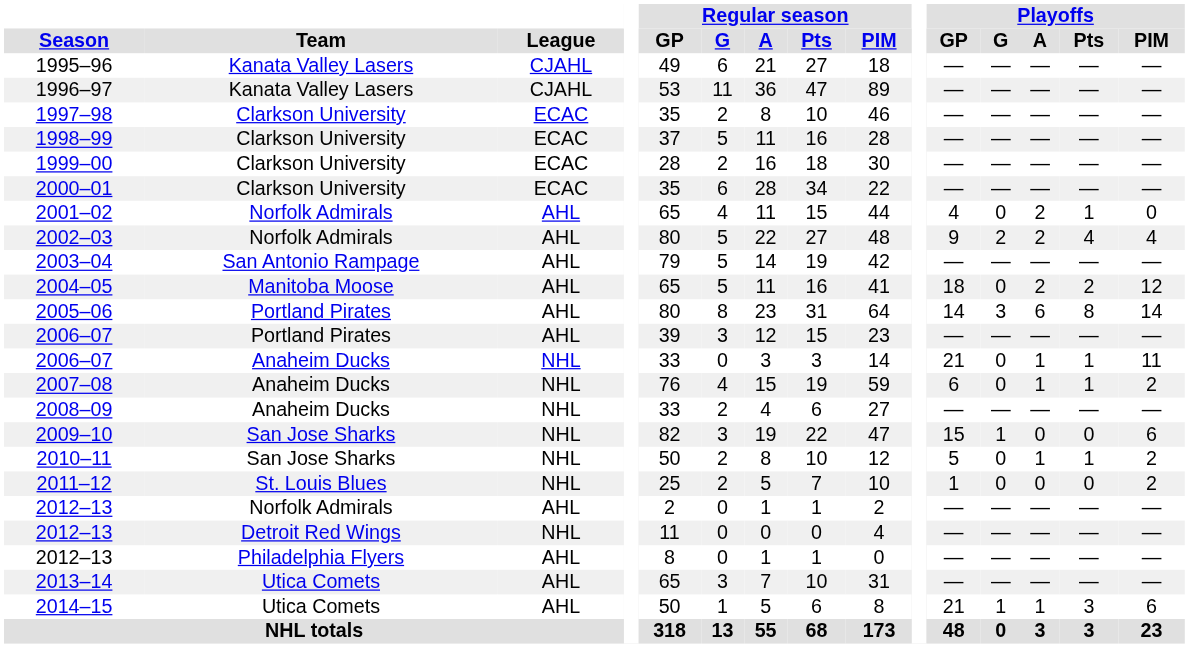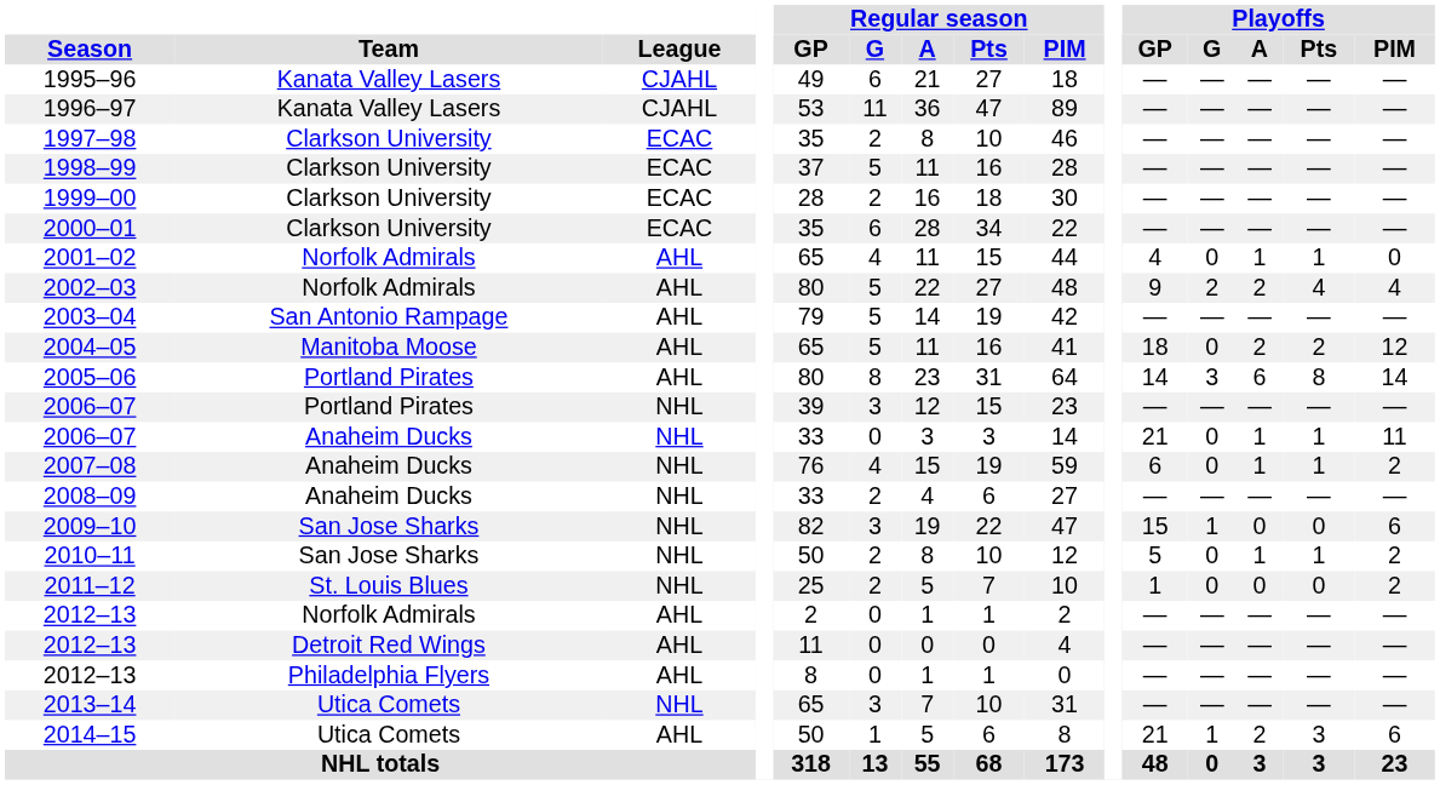 <table border="0" cellpadding="1" cellspacing="0" style="text-align:center; width:60em;">
 <tr style="background:#e0e0e0;">
 <th colspan="3"  bgcolor="#ffffff"> </th>
 <th rowspan="99" bgcolor="#ffffff"> </th>
 <th colspan="5"><a href='#'>Regular season</a></th>
 <th rowspan="99" bgcolor="#ffffff"> </th>
 <th colspan="5"><a href='#'>Playoffs</a></th>
 </tr>
 <tr style="background:#e0e0e0;">
 <th><a href='#'>Season</a></th>
 <th>Team</th>
 <th>League</th>
 <th>GP</th>
 <th><a href='#'>G</a></th>
 <th><a href='#'>A</a></th>
 <th><a href='#'>Pts</a></th>
 <th><a href='#'>PIM</a></th>
 <th>GP</th>
 <th>G</th>
 <th>A</th>
 <th>Pts</th>
 <th>PIM</th>
 </tr>
 <tr ALIGN="center">
 <td>1995–96</td>
 <td><a href='#'>Kanata Valley Lasers</a></td>
 <td><a href='#'>CJAHL</a></td>
 <td>49</td>
 <td>6</td>
 <td>21</td>
 <td>27</td>
 <td>18</td>
 <td>—</td>
 <td>—</td>
 <td>—</td>
 <td>—</td>
 <td>—</td>
 </tr>
 <tr ALIGN="center" bgcolor="#f0f0f0">
 <td>1996–97</td>
 <td>Kanata Valley Lasers</td>
 <td>CJAHL</td>
 <td>53</td>
 <td>11</td>
 <td>36</td>
 <td>47</td>
 <td>89</td>
 <td>—</td>
 <td>—</td>
 <td>—</td>
 <td>—</td>
 <td>—</td>
 </tr>
 <tr ALIGN="center">
 <td><a href='#'>1997–98</a></td>
 <td><a href='#'>Clarkson University</a></td>
 <td><a href='#'>ECAC</a></td>
 <td>35</td>
 <td>2</td>
 <td>8</td>
 <td>10</td>
 <td>46</td>
 <td>—</td>
 <td>—</td>
 <td>—</td>
 <td>—</td>
 <td>—</td>
 </tr>
 <tr ALIGN="center" bgcolor="#f0f0f0">
 <td><a href='#'>1998–99</a></td>
 <td>Clarkson University</td>
 <td>ECAC</td>
 <td>37</td>
 <td>5</td>
 <td>11</td>
 <td>16</td>
 <td>28</td>
 <td>—</td>
 <td>—</td>
 <td>—</td>
 <td>—</td>
 <td>—</td>
 </tr>
 <tr ALIGN="center">
 <td><a href='#'>1999–00</a></td>
 <td>Clarkson University</td>
 <td>ECAC</td>
 <td>28</td>
 <td>2</td>
 <td>16</td>
 <td>18</td>
 <td>30</td>
 <td>—</td>
 <td>—</td>
 <td>—</td>
 <td>—</td>
 <td>—</td>
 </tr>
 <tr ALIGN="center" bgcolor="#f0f0f0">
 <td><a href='#'>2000–01</a></td>
 <td>Clarkson University</td>
 <td>ECAC</td>
 <td>35</td>
 <td>6</td>
 <td>28</td>
 <td>34</td>
 <td>22</td>
 <td>—</td>
 <td>—</td>
 <td>—</td>
 <td>—</td>
 <td>—</td>
 </tr>
 <tr ALIGN="center">
 <td><a href='#'>2001–02</a></td>
 <td><a href='#'>Norfolk Admirals</a></td>
 <td><a href='#'>AHL</a></td>
 <td>65</td>
 <td>4</td>
 <td>11</td>
 <td>15</td>
 <td>44</td>
 <td>4</td>
 <td>0</td>
-<td>2</td>
+<td>1</td>
 <td>1</td>
 <td>0</td>
 </tr>
 <tr ALIGN="center" bgcolor="#f0f0f0">
 <td><a href='#'>2002–03</a></td>
 <td>Norfolk Admirals</td>
 <td>AHL</td>
 <td>80</td>
 <td>5</td>
 <td>22</td>
 <td>27</td>
 <td>48</td>
 <td>9</td>
 <td>2</td>
 <td>2</td>
 <td>4</td>
 <td>4</td>
 </tr>
 <tr ALIGN="center">
 <td><a href='#'>2003–04</a></td>
 <td><a href='#'>San Antonio Rampage</a></td>
 <td>AHL</td>
 <td>79</td>
 <td>5</td>
 <td>14</td>
 <td>19</td>
 <td>42</td>
 <td>—</td>
 <td>—</td>
 <td>—</td>
 <td>—</td>
 <td>—</td>
 </tr>
 <tr ALIGN="center" bgcolor="#f0f0f0">
 <td><a href='#'>2004–05</a></td>
 <td><a href='#'>Manitoba Moose</a></td>
 <td>AHL</td>
 <td>65</td>
 <td>5</td>
 <td>11</td>
 <td>16</td>
 <td>41</td>
 <td>18</td>
 <td>0</td>
 <td>2</td>
 <td>2</td>
 <td>12</td>
 </tr>
 <tr ALIGN="center">
 <td><a href='#'>2005–06</a></td>
 <td><a href='#'>Portland Pirates</a></td>
 <td>AHL</td>
 <td>80</td>
 <td>8</td>
 <td>23</td>
 <td>31</td>
 <td>64</td>
 <td>14</td>
 <td>3</td>
 <td>6</td>
 <td>8</td>
 <td>14</td>
 </tr>
 <tr ALIGN="center" bgcolor="#f0f0f0">
 <td><a href='#'>2006–07</a></td>
 <td>Portland Pirates</td>
-<td>AHL</td>
+<td>NHL</td>
 <td>39</td>
 <td>3</td>
 <td>12</td>
 <td>15</td>
 <td>23</td>
 <td>—</td>
 <td>—</td>
 <td>—</td>
 <td>—</td>
 <td>—</td>
 </tr>
 <tr ALIGN="center">
 <td><a href='#'>2006–07</a></td>
 <td><a href='#'>Anaheim Ducks</a></td>
 <td><a href='#'>NHL</a></td>
 <td>33</td>
 <td>0</td>
 <td>3</td>
 <td>3</td>
 <td>14</td>
 <td>21</td>
 <td>0</td>
 <td>1</td>
 <td>1</td>
 <td>11</td>
 </tr>
 <tr ALIGN="center" bgcolor="#f0f0f0">
 <td><a href='#'>2007–08</a></td>
 <td>Anaheim Ducks</td>
 <td>NHL</td>
 <td>76</td>
 <td>4</td>
 <td>15</td>
 <td>19</td>
 <td>59</td>
 <td>6</td>
 <td>0</td>
 <td>1</td>
 <td>1</td>
 <td>2</td>
 </tr>
 <tr ALIGN="center">
 <td><a href='#'>2008–09</a></td>
 <td>Anaheim Ducks</td>
 <td>NHL</td>
 <td>33</td>
 <td>2</td>
 <td>4</td>
 <td>6</td>
 <td>27</td>
 <td>—</td>
 <td>—</td>
 <td>—</td>
 <td>—</td>
 <td>—</td>
 </tr>
 <tr ALIGN="center" bgcolor="#f0f0f0">
 <td><a href='#'>2009–10</a></td>
 <td><a href='#'>San Jose Sharks</a></td>
 <td>NHL</td>
 <td>82</td>
 <td>3</td>
 <td>19</td>
 <td>22</td>
 <td>47</td>
 <td>15</td>
 <td>1</td>
 <td>0</td>
 <td>0</td>
 <td>6</td>
 </tr>
 <tr ALIGN="center">
 <td><a href='#'>2010–11</a></td>
 <td>San Jose Sharks</td>
 <td>NHL</td>
 <td>50</td>
 <td>2</td>
 <td>8</td>
 <td>10</td>
 <td>12</td>
 <td>5</td>
 <td>0</td>
 <td>1</td>
 <td>1</td>
 <td>2</td>
 </tr>
 <tr ALIGN="center" bgcolor="#f0f0f0">
 <td><a href='#'>2011–12</a></td>
 <td><a href='#'>St. Louis Blues</a></td>
 <td>NHL</td>
 <td>25</td>
 <td>2</td>
 <td>5</td>
 <td>7</td>
 <td>10</td>
 <td>1</td>
 <td>0</td>
 <td>0</td>
 <td>0</td>
 <td>2</td>
 </tr>
 <tr ALIGN="center">
 <td><a href='#'>2012–13</a></td>
 <td>Norfolk Admirals</td>
 <td>AHL</td>
 <td>2</td>
 <td>0</td>
 <td>1</td>
 <td>1</td>
 <td>2</td>
 <td>—</td>
 <td>—</td>
 <td>—</td>
 <td>—</td>
 <td>—</td>
 </tr>
 <tr ALIGN="center" bgcolor="#f0f0f0">
 <td><a href='#'>2012–13</a></td>
 <td><a href='#'>Detroit Red Wings</a></td>
-<td>NHL</td>
+<td>AHL</td>
 <td>11</td>
 <td>0</td>
 <td>0</td>
 <td>0</td>
 <td>4</td>
 <td>—</td>
 <td>—</td>
 <td>—</td>
 <td>—</td>
 <td>—</td>
 </tr>
 <tr ALIGN="center">
 <td>2012–13</td>
 <td><a href='#'>Philadelphia Flyers</a></td>
 <td>AHL</td>
 <td>8</td>
 <td>0</td>
 <td>1</td>
 <td>1</td>
 <td>0</td>
 <td>—</td>
 <td>—</td>
 <td>—</td>
 <td>—</td>
 <td>—</td>
 </tr>
 <tr ALIGN="center" bgcolor="#f0f0f0">
 <td><a href='#'>2013–14</a></td>
 <td><a href='#'>Utica Comets</a></td>
-<td>AHL</td>
+<td><a href='#'>NHL</a></td>
 <td>65</td>
 <td>3</td>
 <td>7</td>
 <td>10</td>
 <td>31</td>
 <td>—</td>
 <td>—</td>
 <td>—</td>
 <td>—</td>
 <td>—</td>
 </tr>
 <tr ALIGN="center">
 <td><a href='#'>2014–15</a></td>
 <td>Utica Comets</td>
 <td>AHL</td>
 <td>50</td>
 <td>1</td>
 <td>5</td>
 <td>6</td>
 <td>8</td>
 <td>21</td>
 <td>1</td>
-<td>1</td>
+<td>2</td>
 <td>3</td>
 <td>6</td>
 </tr>
 <tr bgcolor="#e0e0e0">
 <th colspan="3">NHL totals</th>
 <th>318</th>
 <th>13</th>
 <th>55</th>
 <th>68</th>
 <th>173</th>
 <th>48</th>
 <th>0</th>
 <th>3</th>
 <th>3</th>
 <th>23</th>
 </tr>
 </table>
